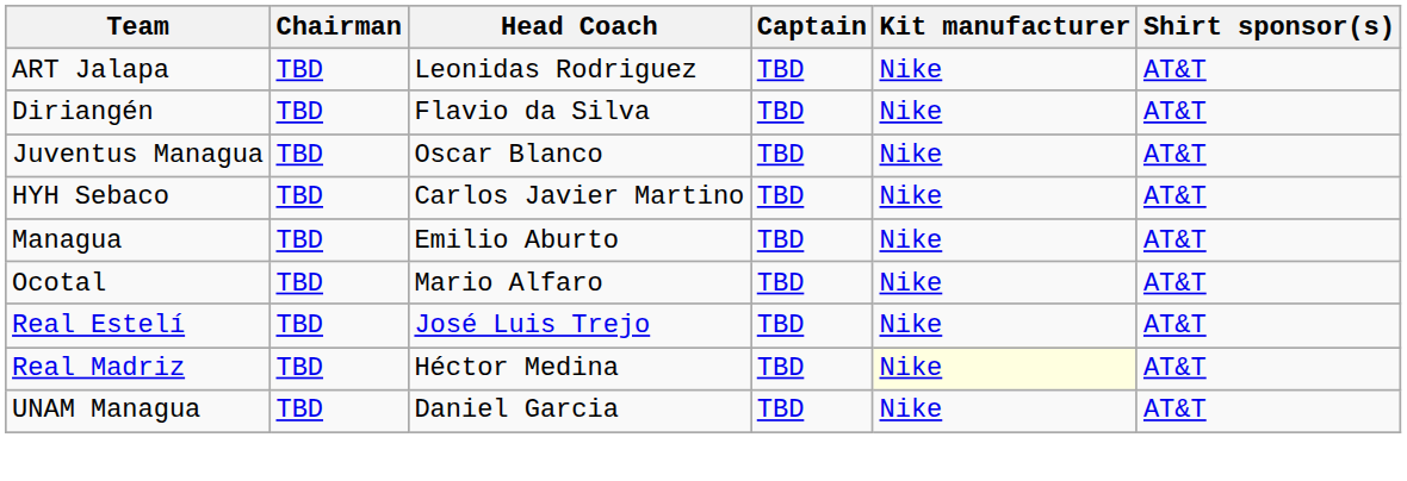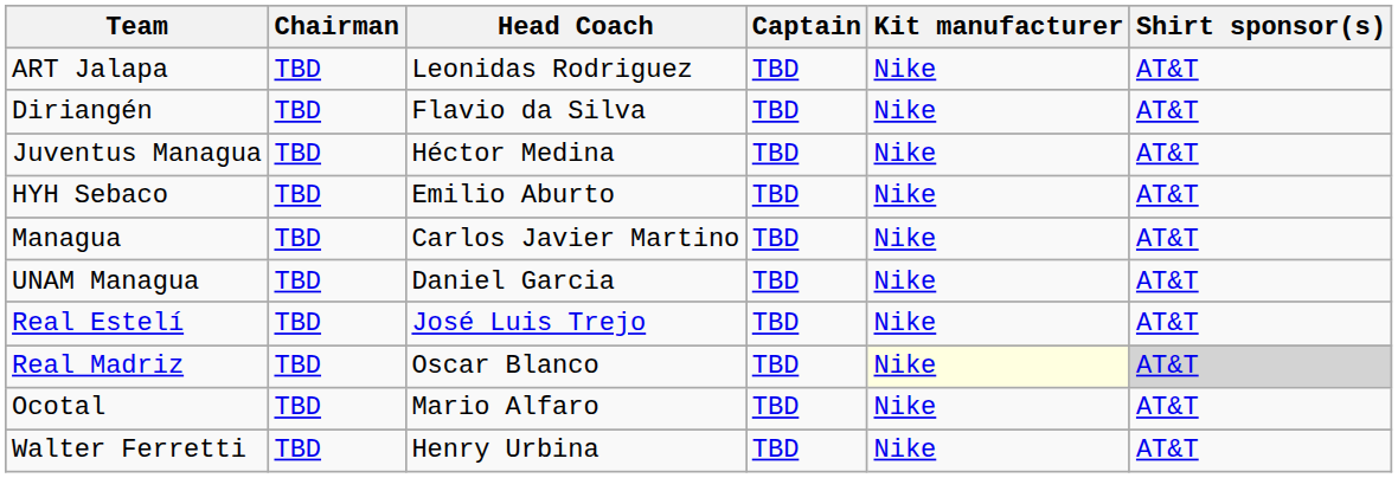 <table class="wikitable sortable" style="text-align: left;">
 <tr>
 <th>Team</th>
 <th>Chairman</th>
 <th>Head Coach</th>
 <th>Captain</th>
 <th>Kit manufacturer</th>
 <th>Shirt sponsor(s)</th>
 </tr>
 <tr>
 <td>ART Jalapa</td>
 <td><a href='#'>TBD</a></td>
 <td> Leonidas Rodriguez</td>
 <td> <a href='#'>TBD</a></td>
 <td><a href='#'>Nike</a></td>
 <td><a href='#'>AT&T</a></td>
 </tr>
 <tr>
 <td>Diriangén</td>
 <td><a href='#'>TBD</a></td>
 <td> Flavio da Silva</td>
 <td> <a href='#'>TBD</a></td>
 <td><a href='#'>Nike</a></td>
 <td><a href='#'>AT&T</a></td>
 </tr>
 <tr>
 <td>Juventus Managua</td>
 <td><a href='#'>TBD</a></td>
-<td> Oscar Blanco</td>
+<td> Héctor Medina</td>
 <td> <a href='#'>TBD</a></td>
 <td><a href='#'>Nike</a></td>
 <td><a href='#'>AT&T</a></td>
 </tr>
 <tr>
 <td>HYH Sebaco</td>
 <td><a href='#'>TBD</a></td>
-<td> Carlos Javier Martino</td>
+<td> Emilio Aburto</td>
 <td> <a href='#'>TBD</a></td>
 <td><a href='#'>Nike</a></td>
 <td><a href='#'>AT&T</a></td>
 </tr>
 <tr>
 <td>Managua</td>
 <td><a href='#'>TBD</a></td>
-<td> Emilio Aburto</td>
+<td> Carlos Javier Martino</td>
 <td> <a href='#'>TBD</a></td>
 <td><a href='#'>Nike</a></td>
 <td><a href='#'>AT&T</a></td>
 </tr>
 <tr>
-<td>Ocotal</td>
+<td>UNAM Managua</td>
 <td><a href='#'>TBD</a></td>
-<td> Mario Alfaro</td>
+<td> Daniel Garcia</td>
 <td> <a href='#'>TBD</a></td>
 <td><a href='#'>Nike</a></td>
 <td><a href='#'>AT&T</a></td>
 </tr>
 <tr>
 <td><a href='#'>Real Estelí</a></td>
 <td><a href='#'>TBD</a></td>
 <td> <a href='#'>José Luis Trejo</a></td>
 <td> <a href='#'>TBD</a></td>
 <td><a href='#'>Nike</a></td>
 <td><a href='#'>AT&T</a></td>
 </tr>
 <tr>
 <td><a href='#'>Real Madriz</a></td>
 <td><a href='#'>TBD</a></td>
-<td> Héctor Medina</td>
+<td> Oscar Blanco</td>
 <td> <a href='#'>TBD</a></td>
 <td style="background: lightyellow;"><a href='#'>Nike</a></td>
+<td style="background: lightgrey;"><a href='#'>AT&T</a></td>
+</tr>
+<tr>
+<td>Ocotal</td>
+<td><a href='#'>TBD</a></td>
+<td> Mario Alfaro</td>
+<td> <a href='#'>TBD</a></td>
+<td><a href='#'>Nike</a></td>
 <td><a href='#'>AT&T</a></td>
 </tr>
 <tr>
-<td>UNAM Managua</td>
+<td>Walter Ferretti</td>
 <td><a href='#'>TBD</a></td>
-<td> Daniel Garcia</td>
+<td> Henry Urbina</td>
 <td> <a href='#'>TBD</a></td>
 <td><a href='#'>Nike</a></td>
 <td><a href='#'>AT&T</a></td>
 </tr>
 </table>
